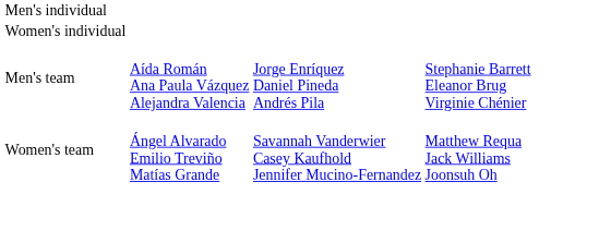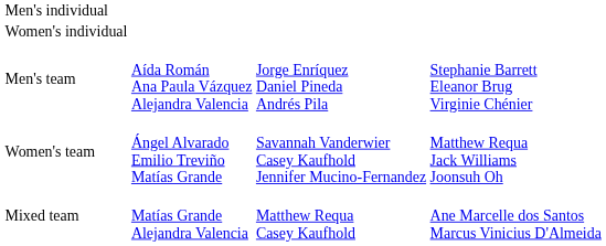 <table>
 <tr>
 <td>Men's individual</td>
 <td></td>
 <td></td>
 <td></td>
 </tr>
 <tr>
 <td>Women's individual</td>
 <td></td>
 <td></td>
 <td></td>
 </tr>
 <tr>
 <td>Men's team</td>
 <td><br><a href='#'>Aída Román</a><br><a href='#'>Ana Paula Vázquez</a><br><a href='#'>Alejandra Valencia</a></td>
 <td><br><a href='#'>Jorge Enríquez</a><br><a href='#'>Daniel Pineda</a><br><a href='#'>Andrés Pila</a></td>
 <td><br><a href='#'>Stephanie Barrett</a><br><a href='#'>Eleanor Brug</a><br><a href='#'>Virginie Chénier</a></td>
 </tr>
 <tr>
 <td>Women's team</td>
 <td><br><a href='#'>Ángel Alvarado</a><br><a href='#'>Emilio Treviño</a><br><a href='#'>Matías Grande</a></td>
 <td><br><a href='#'>Savannah Vanderwier</a><br><a href='#'>Casey Kaufhold</a><br><a href='#'>Jennifer Mucino-Fernandez</a></td>
 <td><br><a href='#'>Matthew Requa</a><br><a href='#'>Jack Williams</a><br><a href='#'>Joonsuh Oh</a></td>
 </tr>
+<tr>
+<td>Mixed team</td>
+<td><br><a href='#'>Matías Grande</a><br><a href='#'>Alejandra Valencia</a></td>
+<td><br><a href='#'>Matthew Requa</a><br><a href='#'>Casey Kaufhold</a></td>
+<td><br><a href='#'>Ane Marcelle dos Santos</a><br><a href='#'>Marcus Vinicius D'Almeida</a></td>
+</tr>
 </table>
